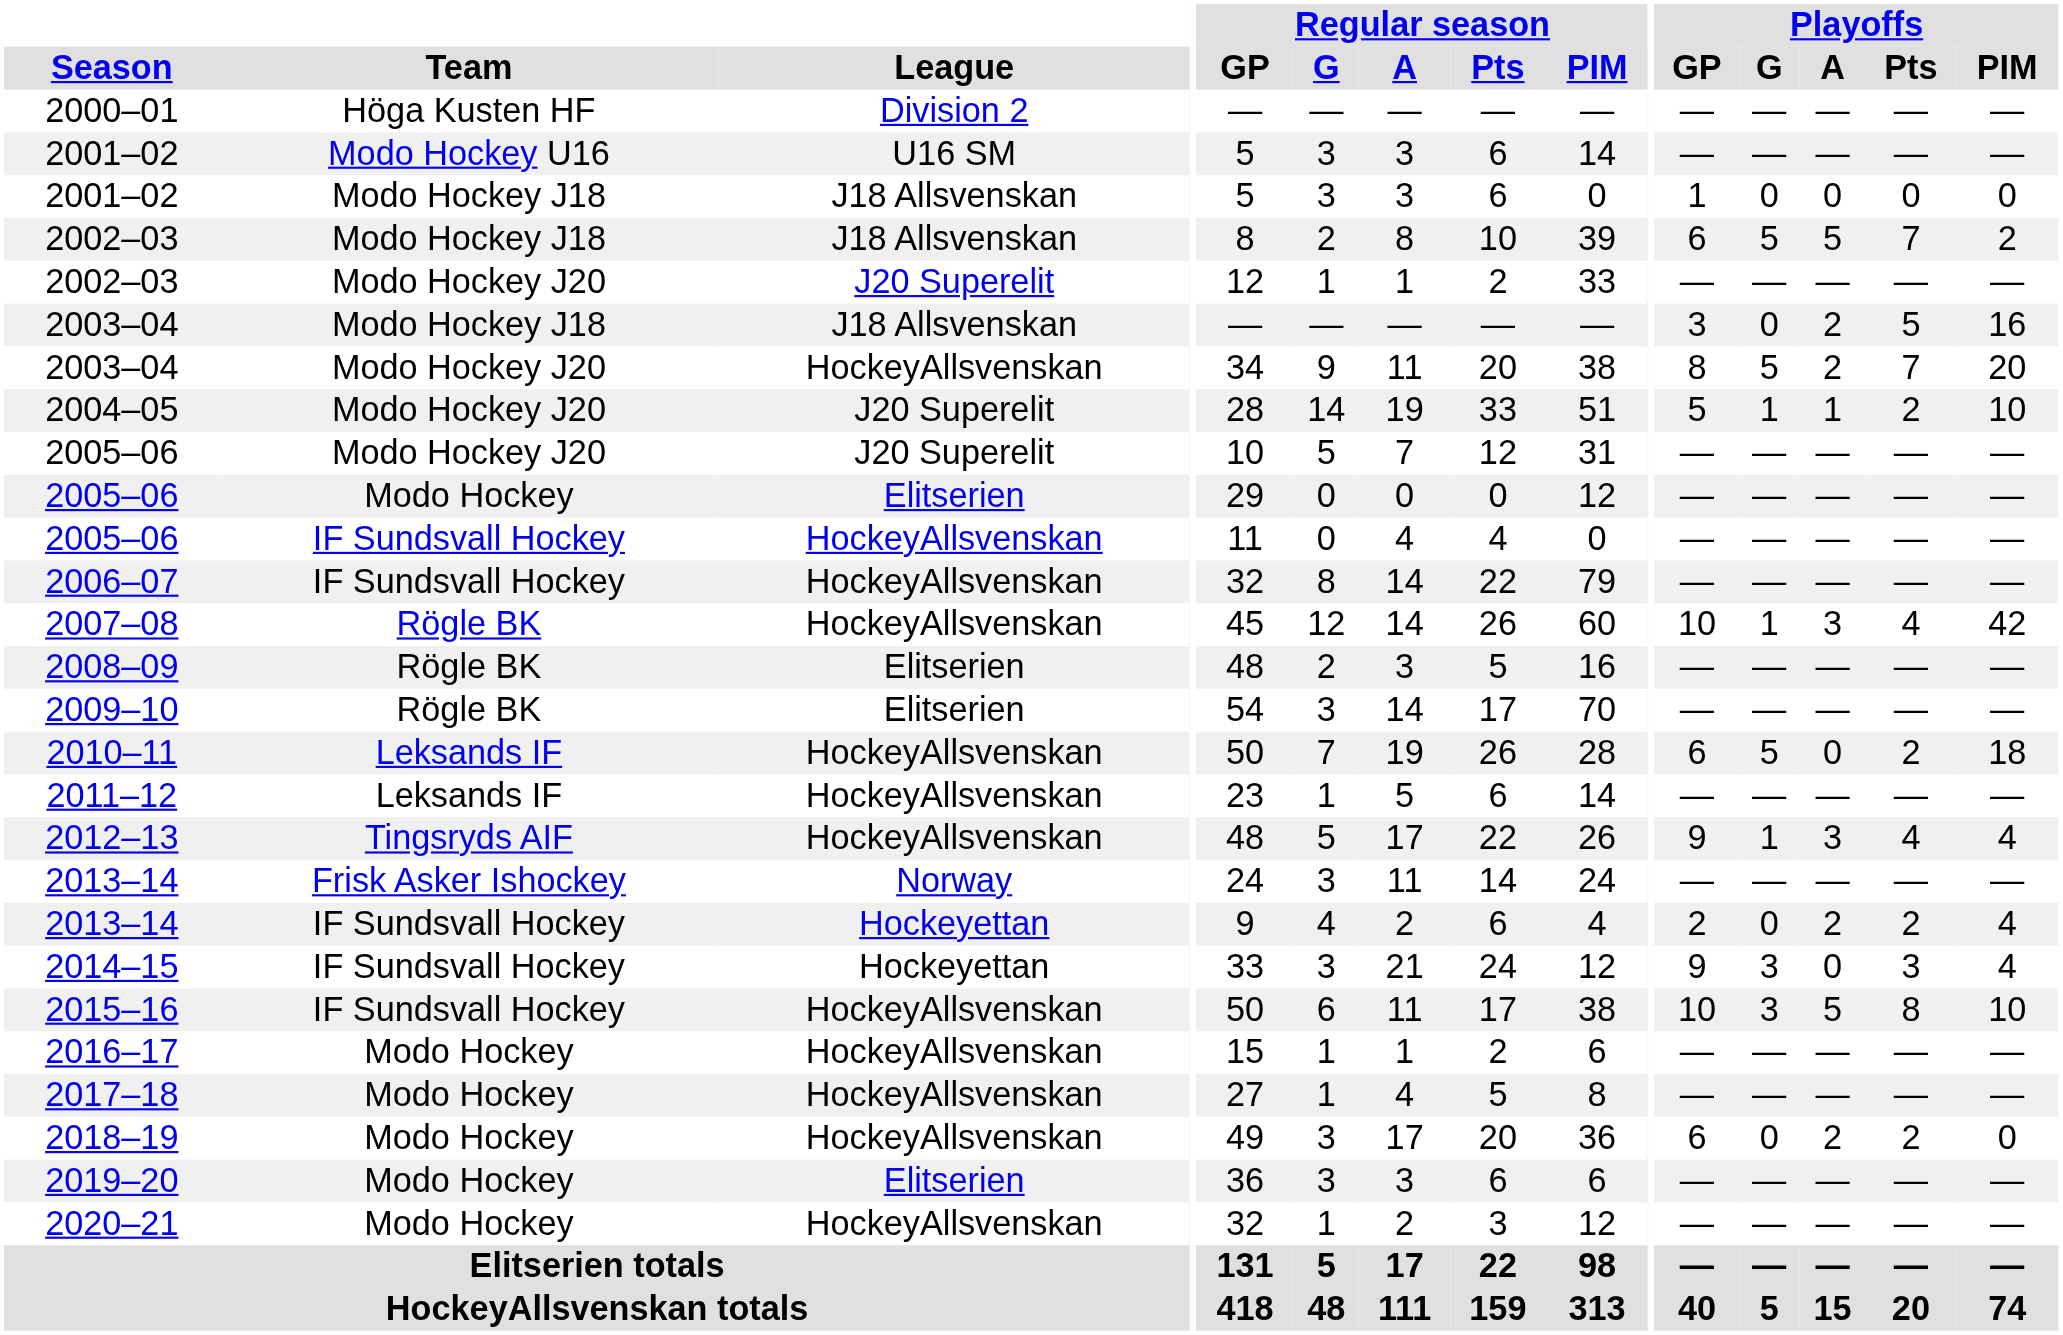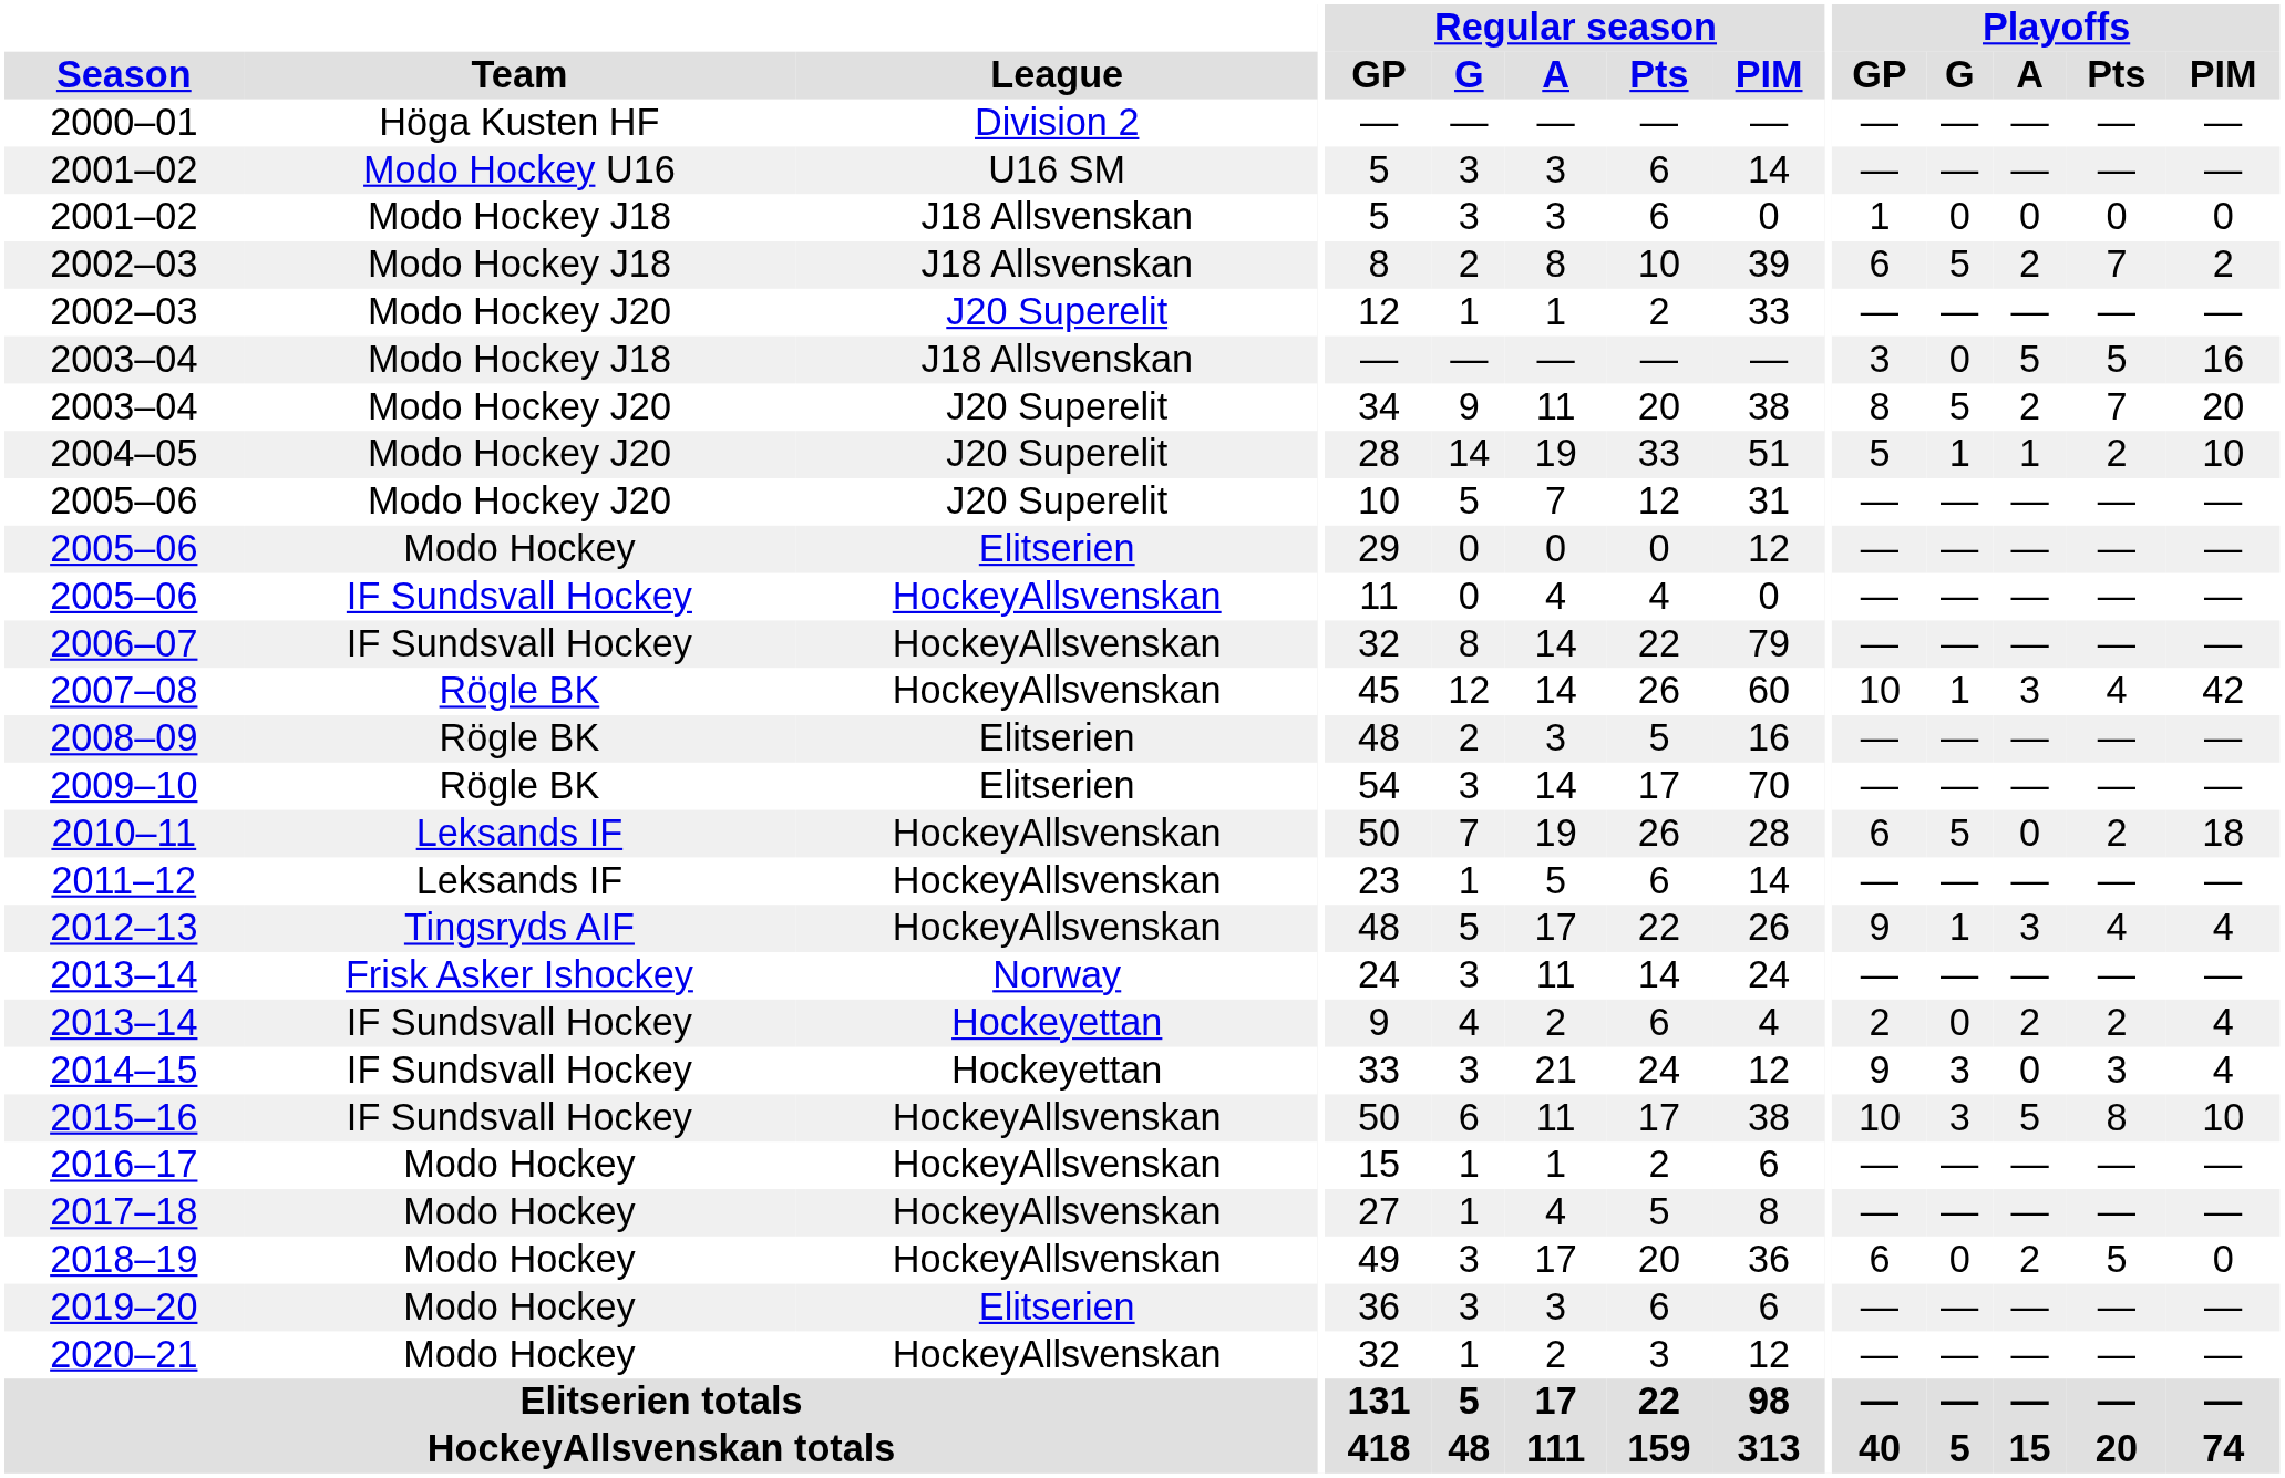 <table border="0" cellpadding="1" cellspacing="0" style="text-align:center; width:60em">
 <tr bgcolor="#e0e0e0">
 <th colspan="3" bgcolor="#ffffff"></th>
 <th rowspan="99" bgcolor="#ffffff"></th>
 <th colspan="5"><a href='#'>Regular season</a></th>
 <th rowspan="99" bgcolor="#ffffff"></th>
 <th colspan="5"><a href='#'>Playoffs</a></th>
 </tr>
 <tr bgcolor="#e0e0e0">
 <th><a href='#'>Season</a></th>
 <th>Team</th>
 <th>League</th>
 <th>GP</th>
 <th><a href='#'>G</a></th>
 <th><a href='#'>A</a></th>
 <th><a href='#'>Pts</a></th>
 <th><a href='#'>PIM</a></th>
 <th>GP</th>
 <th>G</th>
 <th>A</th>
 <th>Pts</th>
 <th>PIM</th>
 </tr>
 <tr>
 <td>2000–01</td>
 <td>Höga Kusten HF</td>
 <td><a href='#'>Division 2</a></td>
 <td>—</td>
 <td>—</td>
 <td>—</td>
 <td>—</td>
 <td>—</td>
 <td>—</td>
 <td>—</td>
 <td>—</td>
 <td>—</td>
 <td>—</td>
 </tr>
 <tr bgcolor="#f0f0f0">
 <td>2001–02</td>
 <td><a href='#'>Modo Hockey</a> U16</td>
 <td>U16 SM</td>
 <td>5</td>
 <td>3</td>
 <td>3</td>
 <td>6</td>
 <td>14</td>
 <td>—</td>
 <td>—</td>
 <td>—</td>
 <td>—</td>
 <td>—</td>
 </tr>
 <tr>
 <td>2001–02</td>
 <td>Modo Hockey J18</td>
 <td>J18 Allsvenskan</td>
 <td>5</td>
 <td>3</td>
 <td>3</td>
 <td>6</td>
 <td>0</td>
 <td>1</td>
 <td>0</td>
 <td>0</td>
 <td>0</td>
 <td>0</td>
 </tr>
 <tr bgcolor="#f0f0f0">
 <td>2002–03</td>
 <td>Modo Hockey J18</td>
 <td>J18 Allsvenskan</td>
 <td>8</td>
 <td>2</td>
 <td>8</td>
 <td>10</td>
 <td>39</td>
 <td>6</td>
 <td>5</td>
-<td>5</td>
+<td>2</td>
 <td>7</td>
 <td>2</td>
 </tr>
 <tr>
 <td>2002–03</td>
 <td>Modo Hockey J20</td>
 <td><a href='#'>J20 Superelit</a></td>
 <td>12</td>
 <td>1</td>
 <td>1</td>
 <td>2</td>
 <td>33</td>
 <td>—</td>
 <td>—</td>
 <td>—</td>
 <td>—</td>
 <td>—</td>
 </tr>
 <tr bgcolor="#f0f0f0">
 <td>2003–04</td>
 <td>Modo Hockey J18</td>
 <td>J18 Allsvenskan</td>
 <td>—</td>
 <td>—</td>
 <td>—</td>
 <td>—</td>
 <td>—</td>
 <td>3</td>
 <td>0</td>
-<td>2</td>
+<td>5</td>
 <td>5</td>
 <td>16</td>
 </tr>
 <tr>
 <td>2003–04</td>
 <td>Modo Hockey J20</td>
-<td>HockeyAllsvenskan</td>
+<td>J20 Superelit</td>
 <td>34</td>
 <td>9</td>
 <td>11</td>
 <td>20</td>
 <td>38</td>
 <td>8</td>
 <td>5</td>
 <td>2</td>
 <td>7</td>
 <td>20</td>
 </tr>
 <tr bgcolor="#f0f0f0">
 <td>2004–05</td>
 <td>Modo Hockey J20</td>
 <td>J20 Superelit</td>
 <td>28</td>
 <td>14</td>
 <td>19</td>
 <td>33</td>
 <td>51</td>
 <td>5</td>
 <td>1</td>
 <td>1</td>
 <td>2</td>
 <td>10</td>
 </tr>
 <tr>
 <td>2005–06</td>
 <td>Modo Hockey J20</td>
 <td>J20 Superelit</td>
 <td>10</td>
 <td>5</td>
 <td>7</td>
 <td>12</td>
 <td>31</td>
 <td>—</td>
 <td>—</td>
 <td>—</td>
 <td>—</td>
 <td>—</td>
 </tr>
 <tr bgcolor="#f0f0f0">
 <td><a href='#'>2005–06</a></td>
 <td>Modo Hockey</td>
 <td><a href='#'>Elitserien</a></td>
 <td>29</td>
 <td>0</td>
 <td>0</td>
 <td>0</td>
 <td>12</td>
 <td>—</td>
 <td>—</td>
 <td>—</td>
 <td>—</td>
 <td>—</td>
 </tr>
 <tr>
 <td><a href='#'>2005–06</a></td>
 <td><a href='#'>IF Sundsvall Hockey</a></td>
 <td><a href='#'>HockeyAllsvenskan</a></td>
 <td>11</td>
 <td>0</td>
 <td>4</td>
 <td>4</td>
 <td>0</td>
 <td>—</td>
 <td>—</td>
 <td>—</td>
 <td>—</td>
 <td>—</td>
 </tr>
 <tr bgcolor="#f0f0f0">
 <td><a href='#'>2006–07</a></td>
 <td>IF Sundsvall Hockey</td>
 <td>HockeyAllsvenskan</td>
 <td>32</td>
 <td>8</td>
 <td>14</td>
 <td>22</td>
 <td>79</td>
 <td>—</td>
 <td>—</td>
 <td>—</td>
 <td>—</td>
 <td>—</td>
 </tr>
 <tr>
 <td><a href='#'>2007–08</a></td>
 <td><a href='#'>Rögle BK</a></td>
 <td>HockeyAllsvenskan</td>
 <td>45</td>
 <td>12</td>
 <td>14</td>
 <td>26</td>
 <td>60</td>
 <td>10</td>
 <td>1</td>
 <td>3</td>
 <td>4</td>
 <td>42</td>
 </tr>
 <tr bgcolor="#f0f0f0">
 <td><a href='#'>2008–09</a></td>
 <td>Rögle BK</td>
 <td>Elitserien</td>
 <td>48</td>
 <td>2</td>
 <td>3</td>
 <td>5</td>
 <td>16</td>
 <td>—</td>
 <td>—</td>
 <td>—</td>
 <td>—</td>
 <td>—</td>
 </tr>
 <tr>
 <td><a href='#'>2009–10</a></td>
 <td>Rögle BK</td>
 <td>Elitserien</td>
 <td>54</td>
 <td>3</td>
 <td>14</td>
 <td>17</td>
 <td>70</td>
 <td>—</td>
 <td>—</td>
 <td>—</td>
 <td>—</td>
 <td>—</td>
 </tr>
 <tr bgcolor="#f0f0f0">
 <td><a href='#'>2010–11</a></td>
 <td><a href='#'>Leksands IF</a></td>
 <td>HockeyAllsvenskan</td>
 <td>50</td>
 <td>7</td>
 <td>19</td>
 <td>26</td>
 <td>28</td>
 <td>6</td>
 <td>5</td>
 <td>0</td>
 <td>2</td>
 <td>18</td>
 </tr>
 <tr>
 <td><a href='#'>2011–12</a></td>
 <td>Leksands IF</td>
 <td>HockeyAllsvenskan</td>
 <td>23</td>
 <td>1</td>
 <td>5</td>
 <td>6</td>
 <td>14</td>
 <td>—</td>
 <td>—</td>
 <td>—</td>
 <td>—</td>
 <td>—</td>
 </tr>
 <tr bgcolor="#f0f0f0">
 <td><a href='#'>2012–13</a></td>
 <td><a href='#'>Tingsryds AIF</a></td>
 <td>HockeyAllsvenskan</td>
 <td>48</td>
 <td>5</td>
 <td>17</td>
 <td>22</td>
 <td>26</td>
 <td>9</td>
 <td>1</td>
 <td>3</td>
 <td>4</td>
 <td>4</td>
 </tr>
 <tr>
 <td><a href='#'>2013–14</a></td>
 <td><a href='#'>Frisk Asker Ishockey</a></td>
 <td><a href='#'>Norway</a></td>
 <td>24</td>
 <td>3</td>
 <td>11</td>
 <td>14</td>
 <td>24</td>
 <td>—</td>
 <td>—</td>
 <td>—</td>
 <td>—</td>
 <td>—</td>
 </tr>
 <tr bgcolor="#f0f0f0">
 <td><a href='#'>2013–14</a></td>
 <td>IF Sundsvall Hockey</td>
 <td><a href='#'>Hockeyettan</a></td>
 <td>9</td>
 <td>4</td>
 <td>2</td>
 <td>6</td>
 <td>4</td>
 <td>2</td>
 <td>0</td>
 <td>2</td>
 <td>2</td>
 <td>4</td>
 </tr>
 <tr>
 <td><a href='#'>2014–15</a></td>
 <td>IF Sundsvall Hockey</td>
 <td>Hockeyettan</td>
 <td>33</td>
 <td>3</td>
 <td>21</td>
 <td>24</td>
 <td>12</td>
 <td>9</td>
 <td>3</td>
 <td>0</td>
 <td>3</td>
 <td>4</td>
 </tr>
 <tr bgcolor="#f0f0f0">
 <td><a href='#'>2015–16</a></td>
 <td>IF Sundsvall Hockey</td>
 <td>HockeyAllsvenskan</td>
 <td>50</td>
 <td>6</td>
 <td>11</td>
 <td>17</td>
 <td>38</td>
 <td>10</td>
 <td>3</td>
 <td>5</td>
 <td>8</td>
 <td>10</td>
 </tr>
 <tr>
 <td><a href='#'>2016–17</a></td>
 <td>Modo Hockey</td>
 <td>HockeyAllsvenskan</td>
 <td>15</td>
 <td>1</td>
 <td>1</td>
 <td>2</td>
 <td>6</td>
 <td>—</td>
 <td>—</td>
 <td>—</td>
 <td>—</td>
 <td>—</td>
 </tr>
 <tr bgcolor="#f0f0f0">
 <td><a href='#'>2017–18</a></td>
 <td>Modo Hockey</td>
 <td>HockeyAllsvenskan</td>
 <td>27</td>
 <td>1</td>
 <td>4</td>
 <td>5</td>
 <td>8</td>
 <td>—</td>
 <td>—</td>
 <td>—</td>
 <td>—</td>
 <td>—</td>
 </tr>
 <tr>
 <td><a href='#'>2018–19</a></td>
 <td>Modo Hockey</td>
 <td>HockeyAllsvenskan</td>
 <td>49</td>
 <td>3</td>
 <td>17</td>
 <td>20</td>
 <td>36</td>
 <td>6</td>
 <td>0</td>
 <td>2</td>
-<td>2</td>
+<td>5</td>
 <td>0</td>
 </tr>
 <tr bgcolor="#f0f0f0">
 <td><a href='#'>2019–20</a></td>
 <td>Modo Hockey</td>
 <td><a href='#'>Elitserien</a></td>
 <td>36</td>
 <td>3</td>
 <td>3</td>
 <td>6</td>
 <td>6</td>
 <td>—</td>
 <td>—</td>
 <td>—</td>
 <td>—</td>
 <td>—</td>
 </tr>
 <tr>
 <td><a href='#'>2020–21</a></td>
 <td>Modo Hockey</td>
 <td>HockeyAllsvenskan</td>
 <td>32</td>
 <td>1</td>
 <td>2</td>
 <td>3</td>
 <td>12</td>
 <td>—</td>
 <td>—</td>
 <td>—</td>
 <td>—</td>
 <td>—</td>
 </tr>
 <tr>
 </tr>
 <tr ALIGN="center" bgcolor="#e0e0e0">
 <th colspan="3">Elitserien totals</th>
 <th ALIGN="center">131</th>
 <th ALIGN="center">5</th>
 <th ALIGN="center">17</th>
 <th ALIGN="center">22</th>
 <th ALIGN="center">98</th>
 <th ALIGN="center">—</th>
 <th ALIGN="center">—</th>
 <th ALIGN="center">—</th>
 <th ALIGN="center">—</th>
 <th ALIGN="center">—</th>
 </tr>
 <tr>
 </tr>
 <tr ALIGN="center" bgcolor="#e0e0e0">
 <th colspan="3">HockeyAllsvenskan totals</th>
 <th ALIGN="center">418</th>
 <th ALIGN="center">48</th>
 <th ALIGN="center">111</th>
 <th ALIGN="center">159</th>
 <th ALIGN="center">313</th>
 <th ALIGN="center">40</th>
 <th ALIGN="center">5</th>
 <th ALIGN="center">15</th>
 <th ALIGN="center">20</th>
 <th ALIGN="center">74</th>
 </tr>
 </table>
